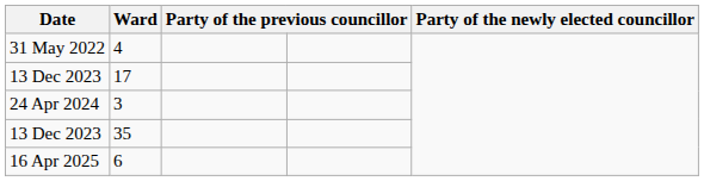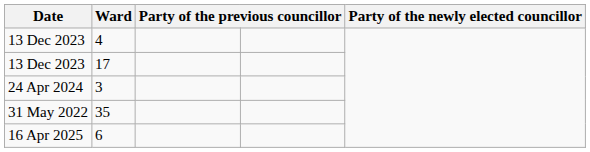 <table class="wikitable">
 <tr>
 <th>Date</th>
 <th>Ward</th>
 <th colspan=2>Party of the previous councillor</th>
 <th colspan=2>Party of the newly elected councillor</th>
 </tr>
 <tr>
-<td>31 May 2022</td>
+<td>13 Dec 2023</td>
 <td>4</td>
 <td></td>
 <td></td>
 </tr>
 <tr>
 <td>13 Dec 2023</td>
 <td>17</td>
 <td></td>
 <td></td>
 </tr>
 <tr>
 <td>24 Apr 2024</td>
 <td>3</td>
 <td></td>
 <td></td>
 </tr>
 <tr>
-<td>13 Dec 2023</td>
+<td>31 May 2022</td>
 <td>35</td>
 <td></td>
 <td></td>
 </tr>
 <tr>
 <td>16 Apr 2025</td>
 <td>6</td>
 <td></td>
 <td></td>
 </tr>
 </table>
